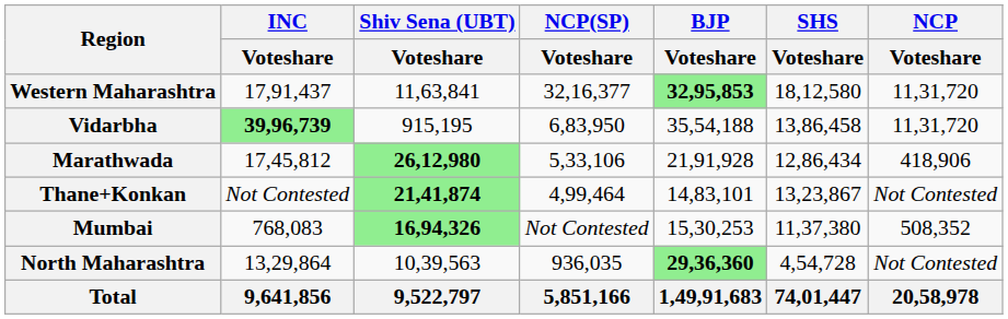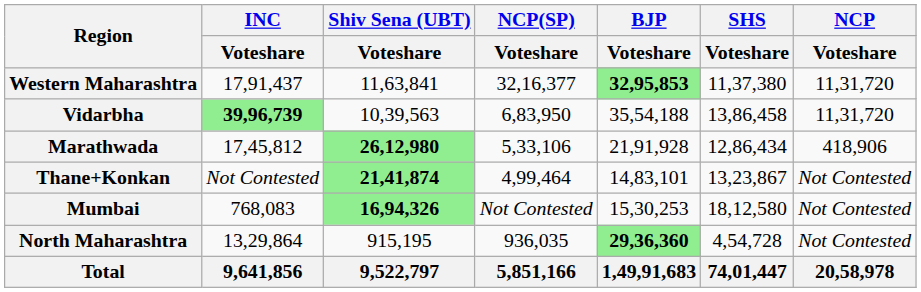 <table class="wikitable sortable" style="text-align:center;">
 <tr>
 <th rowspan="2">Region</th>
 <th><a href='#'>INC</a></th>
 <th><a href='#'>Shiv Sena (UBT)</a></th>
 <th><a href='#'>NCP(SP)</a></th>
 <th><a href='#'>BJP</a></th>
 <th><a href='#'>SHS</a></th>
 <th><a href='#'>NCP</a></th>
 </tr>
 <tr>
 <th>Voteshare</th>
 <th>Voteshare</th>
 <th>Voteshare</th>
 <th>Voteshare</th>
 <th>Voteshare</th>
 <th>Voteshare</th>
 </tr>
 <tr>
 <th>Western Maharashtra</th>
 <td>17,91,437</td>
 <td>11,63,841</td>
 <td>32,16,377</td>
 <td style="color:inherit;background:lightgreen;"><strong>32,95,853</strong></td>
-<td>18,12,580</td>
+<td>11,37,380</td>
 <td>11,31,720</td>
 </tr>
 <tr>
 <th>Vidarbha</th>
 <td style="background:lightgreen;"><strong>39,96,739</strong></td>
-<td>915,195</td>
+<td>10,39,563</td>
 <td>6,83,950</td>
 <td>35,54,188</td>
 <td>13,86,458</td>
 <td>11,31,720</td>
 </tr>
 <tr>
 <th>Marathwada</th>
 <td>17,45,812</td>
 <td style="background:lightgreen;"><strong>26,12,980</strong></td>
 <td>5,33,106</td>
 <td>21,91,928</td>
 <td>12,86,434</td>
 <td>418,906</td>
 </tr>
 <tr>
 <th>Thane+Konkan</th>
 <td><em>Not Contested</em></td>
 <td style="background:lightgreen;"><strong>21,41,874</strong></td>
 <td>4,99,464</td>
 <td>14,83,101</td>
 <td>13,23,867</td>
 <td><em>Not Contested</em></td>
 </tr>
 <tr>
 <th>Mumbai</th>
 <td>768,083</td>
 <td style="background:lightgreen;"><strong>16,94,326</strong></td>
 <td><em>Not Contested</em></td>
 <td>15,30,253</td>
-<td>11,37,380</td>
-<td>508,352</td>
+<td>18,12,580</td>
+<td><em>Not Contested</em></td>
 </tr>
 <tr>
 <th>North Maharashtra</th>
 <td>13,29,864</td>
-<td>10,39,563</td>
+<td>915,195</td>
 <td>936,035</td>
 <td style="color:inherit;background:lightgreen;"><strong>29,36,360</strong></td>
 <td>4,54,728</td>
 <td><em>Not Contested</em></td>
 </tr>
 <tr>
 <th><strong>Total</strong></th>
 <th>9,641,856</th>
 <th>9,522,797</th>
 <th>5,851,166</th>
 <th><strong>1,49,91,683</strong></th>
 <th>74,01,447</th>
 <th>20,58,978</th>
 </tr>
 </table>
